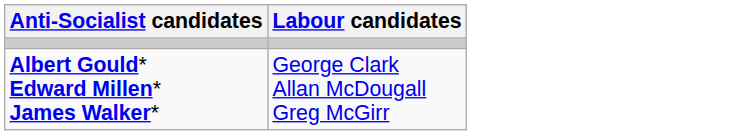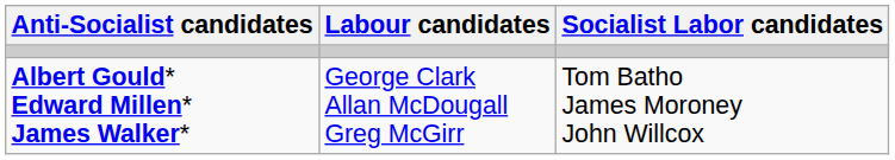 <table class="wikitable">
 <tr>
 <th><a href='#'>Anti-Socialist</a> candidates</th>
 <th><a href='#'>Labour</a> candidates</th>
+<th><a href='#'>Socialist Labor</a> candidates</th>
 </tr>
 <tr bgcolor="#cccccc">
+<td></td>
 <td></td>
 <td></td>
 </tr>
 <tr>
 <td><strong><a href='#'>Albert Gould</a></strong>*<br><strong><a href='#'>Edward Millen</a></strong>*<br><strong><a href='#'>James Walker</a></strong>*</td>
 <td><a href='#'>George Clark</a><br><a href='#'>Allan McDougall</a><br><a href='#'>Greg McGirr</a></td>
+<td>Tom Batho<br>James Moroney<br>John Willcox</td>
 </tr>
 </table>
